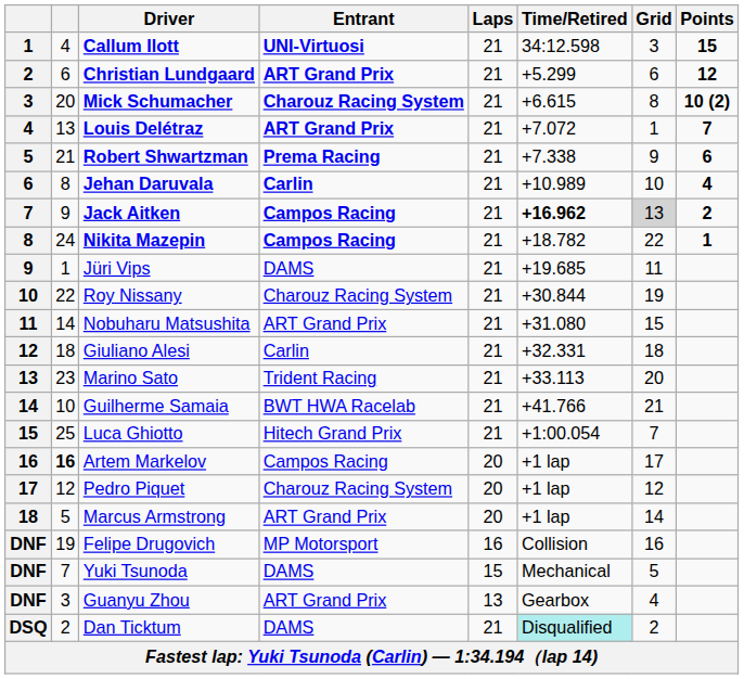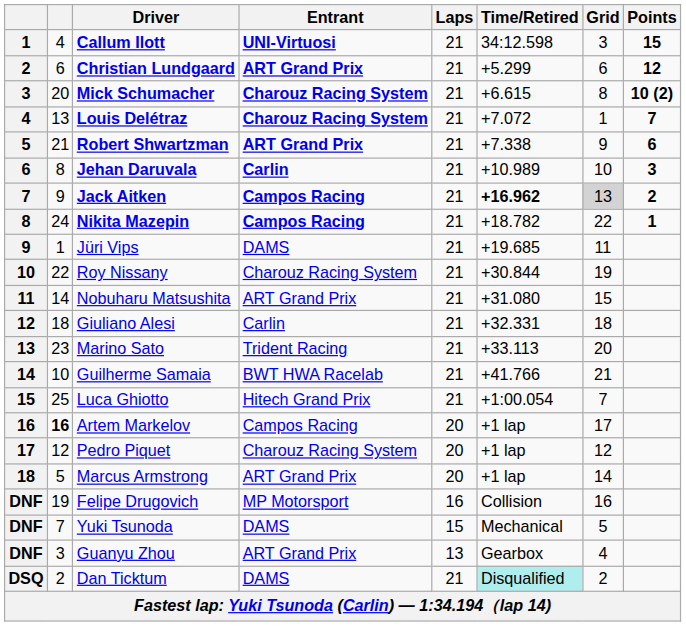 <table class="wikitable" style="font-size: 85%;">
 <tr>
 <th></th>
 <th></th>
 <th>Driver</th>
 <th>Entrant</th>
 <th>Laps</th>
 <th>Time/Retired</th>
 <th>Grid</th>
 <th>Points</th>
 </tr>
 <tr>
 <th>1</th>
 <td align="center">4</td>
 <td> <strong><a href='#'>Callum Ilott</a></strong></td>
 <td><strong><a href='#'>UNI-Virtuosi</a></strong></td>
 <td align="center">21</td>
 <td>34:12.598</td>
 <td align="center">3</td>
 <td align="center"><strong>15</strong></td>
 </tr>
 <tr>
 <th>2</th>
 <td align="center">6</td>
 <td> <strong><a href='#'>Christian Lundgaard</a></strong></td>
 <td><strong><a href='#'>ART Grand Prix</a></strong></td>
 <td align="center">21</td>
 <td>+5.299</td>
 <td align="center">6</td>
 <td align="center"><strong>12</strong></td>
 </tr>
 <tr>
 <th>3</th>
 <td align="center">20</td>
 <td> <strong><a href='#'>Mick Schumacher</a></strong></td>
 <td><strong><a href='#'>Charouz Racing System</a></strong></td>
 <td align="center">21</td>
 <td>+6.615</td>
 <td align="center">8</td>
 <td align="center"><strong>10 (2)</strong></td>
 </tr>
 <tr>
 <th>4</th>
 <td align="center">13</td>
 <td> <strong><a href='#'>Louis Delétraz</a></strong></td>
-<td><strong><a href='#'>ART Grand Prix</a></strong></td>
+<td><strong><a href='#'>Charouz Racing System</a></strong></td>
 <td align="center">21</td>
 <td>+7.072</td>
 <td align="center">1</td>
 <td align="center"><strong>7</strong></td>
 </tr>
 <tr>
 <th>5</th>
 <td align="center">21</td>
 <td> <strong><a href='#'>Robert Shwartzman</a></strong></td>
-<td><strong><a href='#'>Prema Racing</a></strong></td>
+<td><strong><a href='#'>ART Grand Prix</a></strong></td>
 <td align="center">21</td>
 <td>+7.338</td>
 <td align="center">9</td>
 <td align="center"><strong>6</strong></td>
 </tr>
 <tr>
 <th>6</th>
 <td align="center">8</td>
 <td> <strong><a href='#'>Jehan Daruvala</a></strong></td>
 <td><strong><a href='#'>Carlin</a></strong></td>
 <td align="center">21</td>
 <td>+10.989</td>
 <td align="center">10</td>
-<td align="center"><strong>4</strong></td>
+<td align="center"><strong>3</strong></td>
 </tr>
 <tr>
 <th>7</th>
 <td align="center">9</td>
 <td> <strong><a href='#'>Jack Aitken</a></strong></td>
 <td><strong><a href='#'>Campos Racing</a></strong></td>
 <td align="center">21</td>
 <td><strong>+16.962</strong></td>
 <td align="center" style="background: lightgrey;">13</td>
 <td align="center"><strong>2</strong></td>
 </tr>
 <tr>
 <th>8</th>
 <td align="center">24</td>
 <td> <strong><a href='#'>Nikita Mazepin</a></strong></td>
 <td><strong><a href='#'>Campos Racing</a></strong></td>
 <td align="center">21</td>
 <td>+18.782</td>
 <td align="center">22</td>
 <td align="center"><strong>1</strong></td>
 </tr>
 <tr>
 <th>9</th>
 <td align="center">1</td>
 <td> <a href='#'>Jüri Vips</a></td>
 <td><a href='#'>DAMS</a></td>
 <td align="center">21</td>
 <td>+19.685</td>
 <td align="center">11</td>
 <td align="center"></td>
 </tr>
 <tr>
 <th>10</th>
 <td align="center">22</td>
 <td> <a href='#'>Roy Nissany</a></td>
 <td><a href='#'>Charouz Racing System</a></td>
 <td align="center">21</td>
 <td>+30.844</td>
 <td align="center">19</td>
 <td align="center"></td>
 </tr>
 <tr>
 <th>11</th>
 <td align="center">14</td>
 <td> <a href='#'>Nobuharu Matsushita</a></td>
 <td><a href='#'>ART Grand Prix</a></td>
 <td align="center">21</td>
 <td>+31.080</td>
 <td align="center">15</td>
 <td align="center"></td>
 </tr>
 <tr>
 <th>12</th>
 <td align="center">18</td>
 <td> <a href='#'>Giuliano Alesi</a></td>
 <td><a href='#'>Carlin</a></td>
 <td align="center">21</td>
 <td>+32.331</td>
 <td align="center">18</td>
 <td align="center"></td>
 </tr>
 <tr>
 <th>13</th>
 <td align="center">23</td>
 <td> <a href='#'>Marino Sato</a></td>
 <td><a href='#'>Trident Racing</a></td>
 <td align="center">21</td>
 <td>+33.113</td>
 <td align="center">20</td>
 <td align="center"></td>
 </tr>
 <tr>
 <th>14</th>
 <td align="center">10</td>
 <td> <a href='#'>Guilherme Samaia</a></td>
 <td><a href='#'>BWT HWA Racelab</a></td>
 <td align="center">21</td>
 <td>+41.766</td>
 <td align="center">21</td>
 <td align="center"></td>
 </tr>
 <tr>
 <th>15</th>
 <td align="center">25</td>
 <td> <a href='#'>Luca Ghiotto</a></td>
 <td><a href='#'>Hitech Grand Prix</a></td>
 <td align="center">21</td>
 <td>+1:00.054</td>
 <td align="center">7</td>
 <td align="center"></td>
 </tr>
 <tr>
 <th>16</th>
 <td align="center"><strong>16</strong></td>
 <td> <a href='#'>Artem Markelov</a></td>
 <td><a href='#'>Campos Racing</a></td>
 <td align="center">20</td>
 <td>+1 lap</td>
 <td align="center">17</td>
 <td align="center"></td>
 </tr>
 <tr>
 <th>17</th>
 <td align="center">12</td>
 <td> <a href='#'>Pedro Piquet</a></td>
 <td><a href='#'>Charouz Racing System</a></td>
 <td align="center">20</td>
 <td>+1 lap</td>
 <td align="center">12</td>
 <td align="center"></td>
 </tr>
 <tr>
 <th>18</th>
 <td align="center">5</td>
 <td> <a href='#'>Marcus Armstrong</a></td>
 <td><a href='#'>ART Grand Prix</a></td>
 <td align="center">20</td>
 <td>+1 lap</td>
 <td align="center">14</td>
 <td align="center"></td>
 </tr>
 <tr>
 <th>DNF</th>
 <td align="center">19</td>
 <td> <a href='#'>Felipe Drugovich</a></td>
 <td><a href='#'>MP Motorsport</a></td>
 <td align="center">16</td>
 <td>Collision</td>
 <td align="center">16</td>
 <td></td>
 </tr>
 <tr>
 <th>DNF</th>
 <td align="center">7</td>
 <td> <a href='#'>Yuki Tsunoda</a></td>
 <td><a href='#'>DAMS</a></td>
 <td align="center">15</td>
 <td>Mechanical</td>
 <td align="center">5</td>
 <td></td>
 </tr>
 <tr>
 <th>DNF</th>
 <td align="center">3</td>
 <td> <a href='#'>Guanyu Zhou</a></td>
 <td><a href='#'>ART Grand Prix</a></td>
 <td align="center">13</td>
 <td>Gearbox</td>
 <td align="center">4</td>
 <td></td>
 </tr>
 <tr>
 <th>DSQ</th>
 <td align="center">2</td>
 <td> <a href='#'>Dan Ticktum</a></td>
 <td><a href='#'>DAMS</a></td>
 <td align="center">21</td>
 <td style="background: paleturquoise;">Disqualified </td>
 <td align="center">2</td>
 <td></td>
 </tr>
 <tr>
 <th colspan="8" align="center"><em>Fastest lap:  <a href='#'>Yuki Tsunoda</a> (<a href='#'>Carlin</a>) — 1:34.194（lap 14)</em></th>
 </tr>
 </table>
